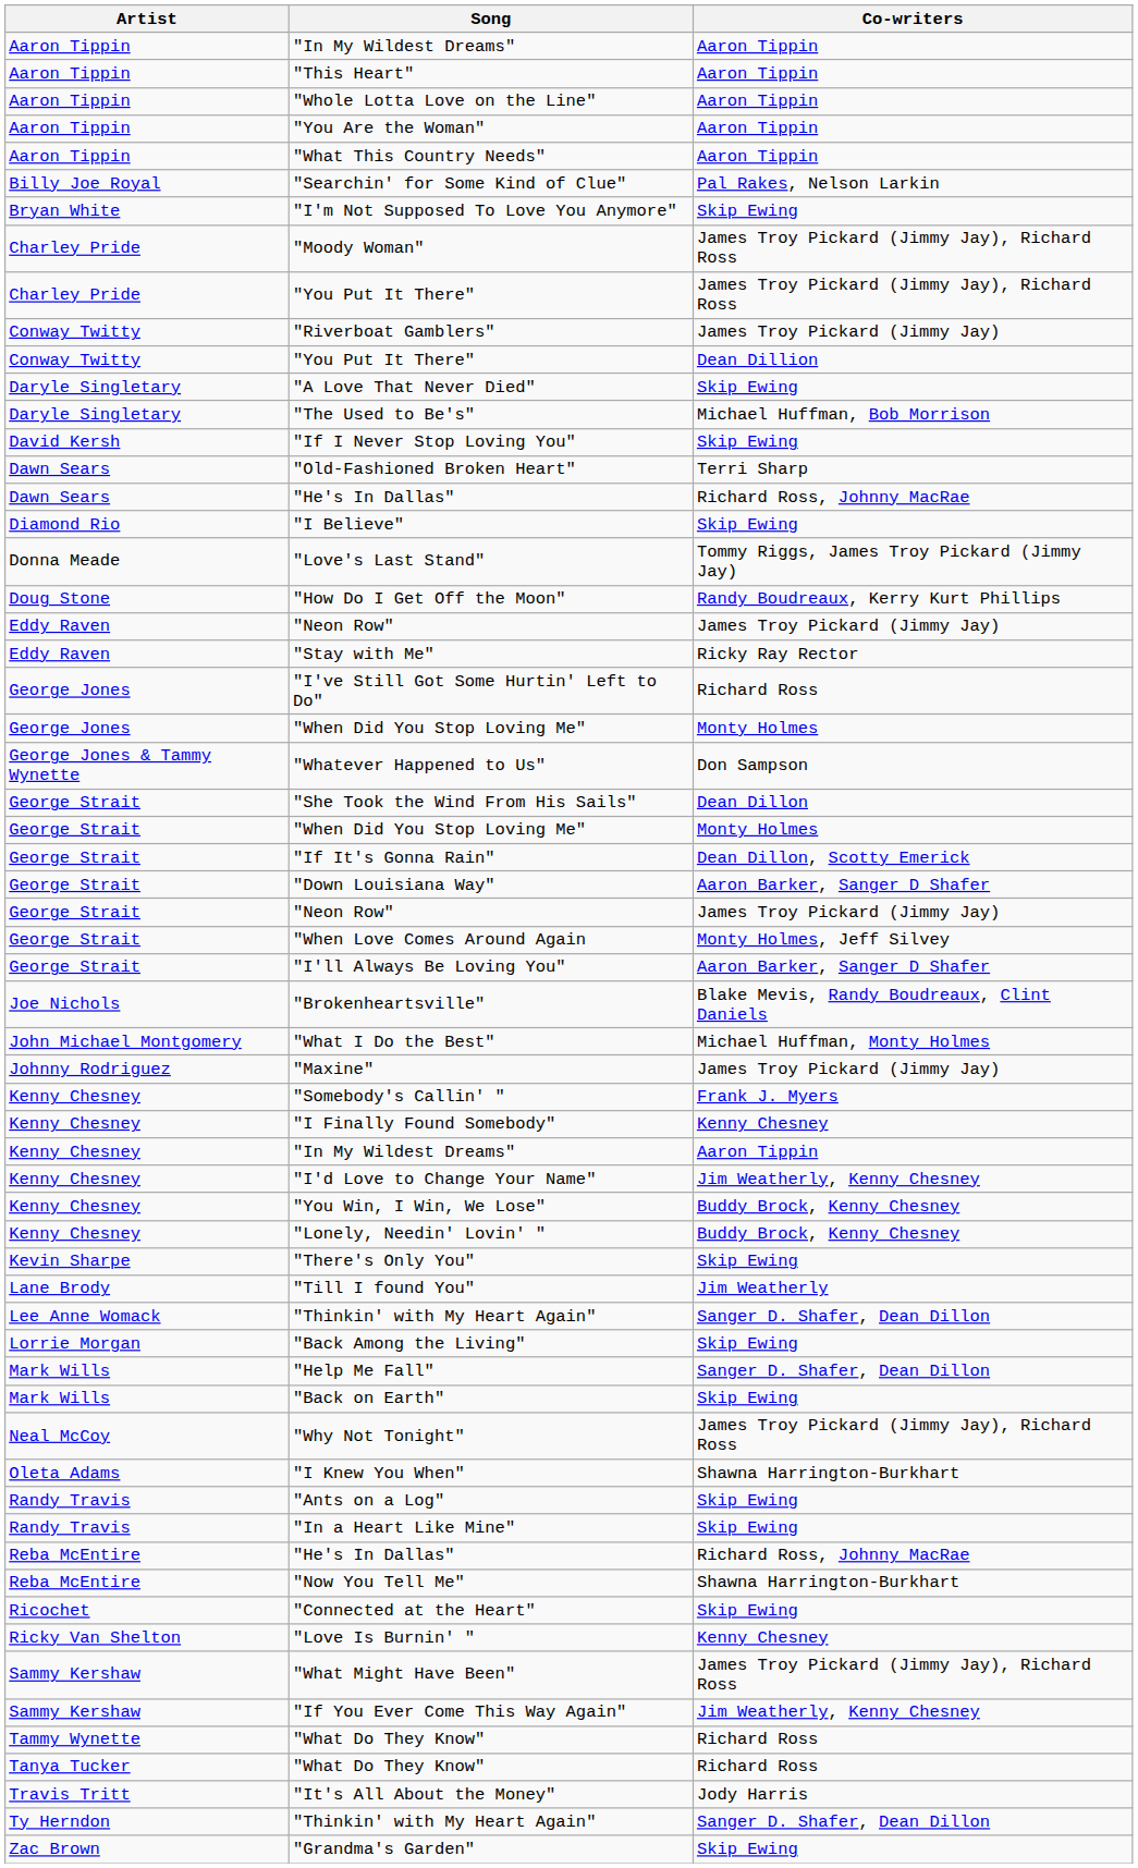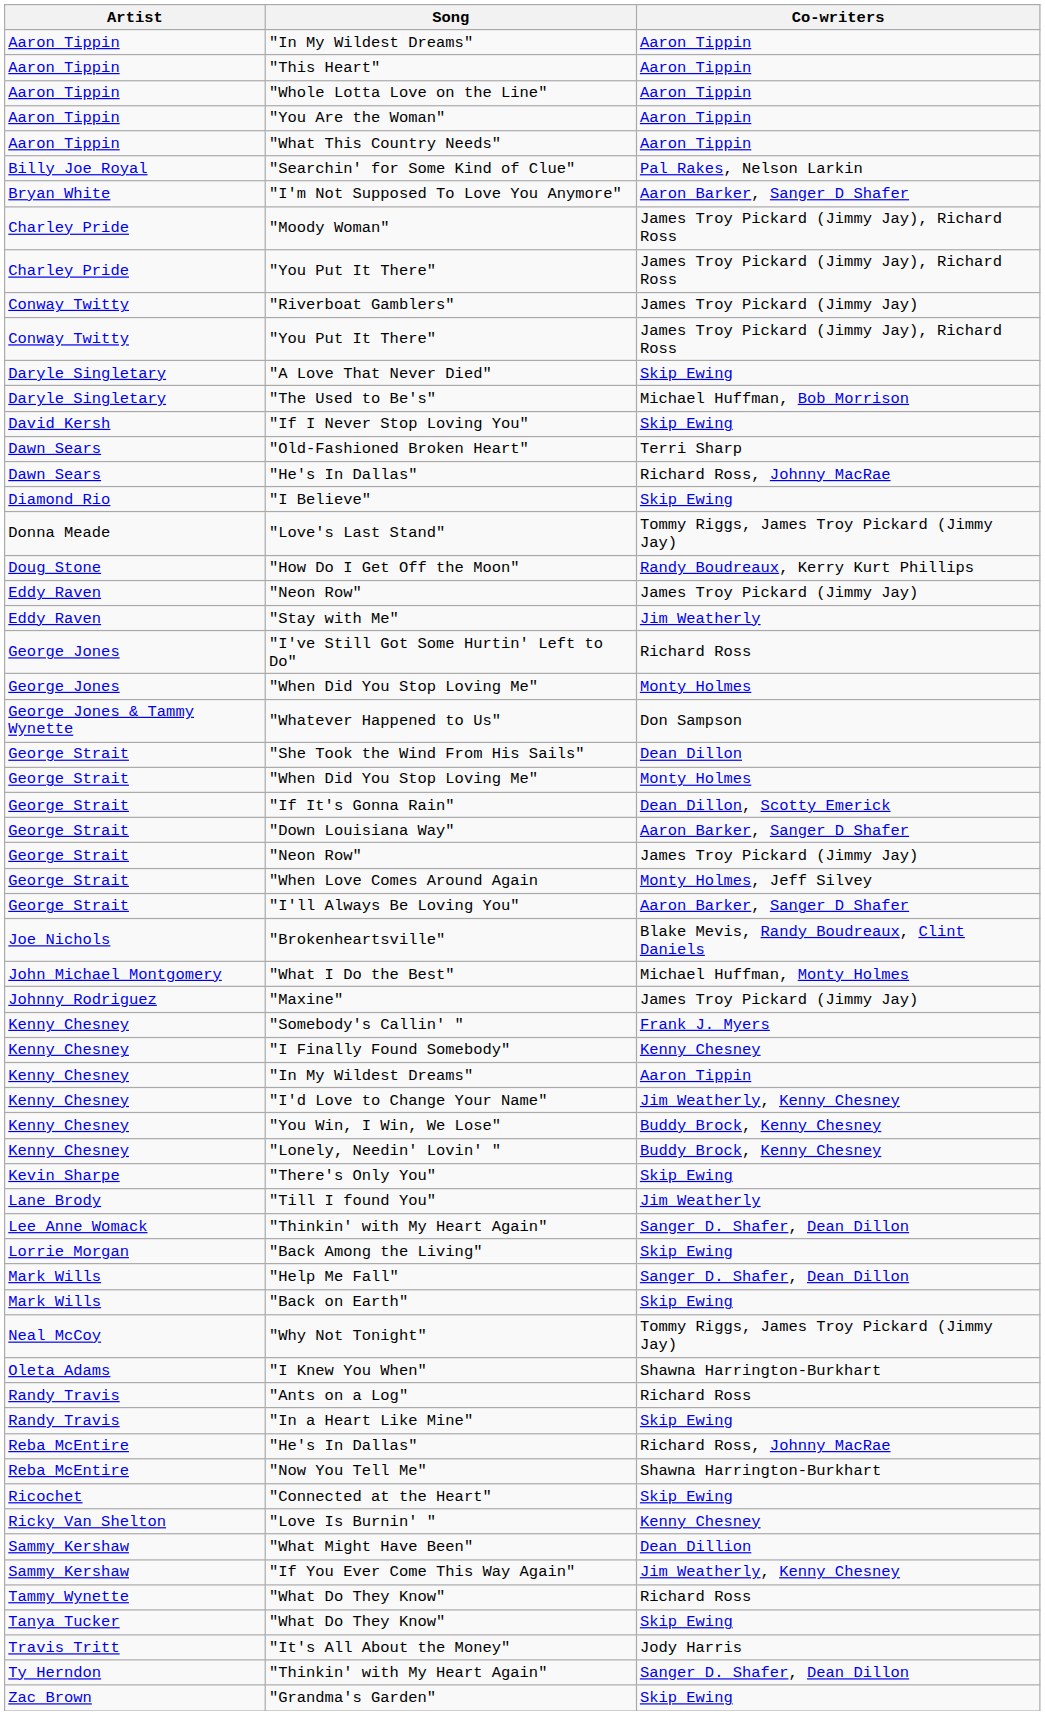 <table class="wikitable sortable">
 <tr>
 <th>Artist</th>
 <th>Song</th>
 <th>Co-writers</th>
 </tr>
 <tr>
 <td><a href='#'>Aaron Tippin</a></td>
 <td>"In My Wildest Dreams"</td>
 <td><a href='#'>Aaron Tippin</a></td>
 </tr>
 <tr>
 <td><a href='#'>Aaron Tippin</a></td>
 <td>"This Heart"</td>
 <td><a href='#'>Aaron Tippin</a></td>
 </tr>
 <tr>
 <td><a href='#'>Aaron Tippin</a></td>
 <td>"Whole Lotta Love on the Line"</td>
 <td><a href='#'>Aaron Tippin</a></td>
 </tr>
 <tr>
 <td><a href='#'>Aaron Tippin</a></td>
 <td>"You Are the Woman"</td>
 <td><a href='#'>Aaron Tippin</a></td>
 </tr>
 <tr>
 <td><a href='#'>Aaron Tippin</a></td>
 <td>"What This Country Needs"</td>
 <td><a href='#'>Aaron Tippin</a></td>
 </tr>
 <tr>
 <td><a href='#'>Billy Joe Royal</a></td>
 <td>"Searchin' for Some Kind of Clue"</td>
 <td><a href='#'>Pal Rakes</a>, Nelson Larkin</td>
 </tr>
 <tr>
 <td><a href='#'>Bryan White</a></td>
 <td>"I'm Not Supposed To Love You Anymore"</td>
-<td><a href='#'>Skip Ewing</a></td>
+<td><a href='#'>Aaron Barker</a>, <a href='#'>Sanger D Shafer</a></td>
 </tr>
 <tr>
 <td><a href='#'>Charley Pride</a></td>
 <td>"Moody Woman"</td>
 <td>James Troy Pickard (Jimmy Jay), Richard Ross</td>
 </tr>
 <tr>
 <td><a href='#'>Charley Pride</a></td>
 <td>"You Put It There"</td>
 <td>James Troy Pickard (Jimmy Jay), Richard Ross</td>
 </tr>
 <tr>
 <td><a href='#'>Conway Twitty</a></td>
 <td>"Riverboat Gamblers"</td>
 <td>James Troy Pickard (Jimmy Jay)</td>
 </tr>
 <tr>
 <td><a href='#'>Conway Twitty</a></td>
 <td>"You Put It There"</td>
-<td><a href='#'>Dean Dillion</a></td>
+<td>James Troy Pickard (Jimmy Jay), Richard Ross</td>
 </tr>
 <tr>
 <td><a href='#'>Daryle Singletary</a></td>
 <td>"A Love That Never Died"</td>
 <td><a href='#'>Skip Ewing</a></td>
 </tr>
 <tr>
 <td><a href='#'>Daryle Singletary</a></td>
 <td>"The Used to Be's"</td>
 <td>Michael Huffman, <a href='#'>Bob Morrison</a></td>
 </tr>
 <tr>
 <td><a href='#'>David Kersh</a></td>
 <td>"If I Never Stop Loving You"</td>
 <td><a href='#'>Skip Ewing</a></td>
 </tr>
 <tr>
 <td><a href='#'>Dawn Sears</a></td>
 <td>"Old-Fashioned Broken Heart"</td>
 <td>Terri Sharp</td>
 </tr>
 <tr>
 <td><a href='#'>Dawn Sears</a></td>
 <td>"He's In Dallas"</td>
 <td>Richard Ross, <a href='#'>Johnny MacRae</a></td>
 </tr>
 <tr>
 <td><a href='#'>Diamond Rio</a></td>
 <td>"I Believe"</td>
 <td><a href='#'>Skip Ewing</a></td>
 </tr>
 <tr>
 <td>Donna Meade</td>
 <td>"Love's Last Stand"</td>
 <td>Tommy Riggs, James Troy Pickard (Jimmy Jay)</td>
 </tr>
 <tr>
 <td><a href='#'>Doug Stone</a></td>
 <td>"How Do I Get Off the Moon"</td>
 <td><a href='#'>Randy Boudreaux</a>, Kerry Kurt Phillips</td>
 </tr>
 <tr>
 <td><a href='#'>Eddy Raven</a></td>
 <td>"Neon Row"</td>
 <td>James Troy Pickard (Jimmy Jay)</td>
 </tr>
 <tr>
 <td><a href='#'>Eddy Raven</a></td>
 <td>"Stay with Me"</td>
-<td>Ricky Ray Rector</td>
+<td><a href='#'>Jim Weatherly</a></td>
 </tr>
 <tr>
 <td><a href='#'>George Jones</a></td>
 <td>"I've Still Got Some Hurtin' Left to Do"</td>
 <td>Richard Ross</td>
 </tr>
 <tr>
 <td><a href='#'>George Jones</a></td>
 <td>"When Did You Stop Loving Me"</td>
 <td><a href='#'>Monty Holmes</a></td>
 </tr>
 <tr>
 <td><a href='#'>George Jones & Tammy Wynette</a></td>
 <td>"Whatever Happened to Us"</td>
 <td>Don Sampson</td>
 </tr>
 <tr>
 <td><a href='#'>George Strait</a></td>
 <td>"She Took the Wind From His Sails"</td>
 <td><a href='#'>Dean Dillon</a></td>
 </tr>
 <tr>
 <td><a href='#'>George Strait</a></td>
 <td>"When Did You Stop Loving Me"</td>
 <td><a href='#'>Monty Holmes</a></td>
 </tr>
 <tr>
 <td><a href='#'>George Strait</a></td>
 <td>"If It's Gonna Rain"</td>
 <td><a href='#'>Dean Dillon</a>, <a href='#'>Scotty Emerick</a></td>
 </tr>
 <tr>
 <td><a href='#'>George Strait</a></td>
 <td>"Down Louisiana Way"</td>
 <td><a href='#'>Aaron Barker</a>, <a href='#'>Sanger D Shafer</a></td>
 </tr>
 <tr>
 <td><a href='#'>George Strait</a></td>
 <td>"Neon Row"</td>
 <td>James Troy Pickard (Jimmy Jay)</td>
 </tr>
 <tr>
 <td><a href='#'>George Strait</a></td>
 <td>"When Love Comes Around Again</td>
 <td><a href='#'>Monty Holmes</a>, Jeff Silvey</td>
 </tr>
 <tr>
 <td><a href='#'>George Strait</a></td>
 <td>"I'll Always Be Loving You"</td>
 <td><a href='#'>Aaron Barker</a>, <a href='#'>Sanger D Shafer</a></td>
 </tr>
 <tr>
 <td><a href='#'>Joe Nichols</a></td>
 <td>"Brokenheartsville"</td>
 <td>Blake Mevis, <a href='#'>Randy Boudreaux</a>, <a href='#'>Clint Daniels</a></td>
 </tr>
 <tr>
 <td><a href='#'>John Michael Montgomery</a></td>
 <td>"What I Do the Best"</td>
 <td>Michael Huffman, <a href='#'>Monty Holmes</a></td>
 </tr>
 <tr>
 <td><a href='#'>Johnny Rodriguez</a></td>
 <td>"Maxine"</td>
 <td>James Troy Pickard (Jimmy Jay)</td>
 </tr>
 <tr>
 <td><a href='#'>Kenny Chesney</a></td>
 <td>"Somebody's Callin' "</td>
 <td><a href='#'>Frank J. Myers</a></td>
 </tr>
 <tr>
 <td><a href='#'>Kenny Chesney</a></td>
 <td>"I Finally Found Somebody"</td>
 <td><a href='#'>Kenny Chesney</a></td>
 </tr>
 <tr>
 <td><a href='#'>Kenny Chesney</a></td>
 <td>"In My Wildest Dreams"</td>
 <td><a href='#'>Aaron Tippin</a></td>
 </tr>
 <tr>
 <td><a href='#'>Kenny Chesney</a></td>
 <td>"I'd Love to Change Your Name"</td>
 <td><a href='#'>Jim Weatherly</a>, <a href='#'>Kenny Chesney</a></td>
 </tr>
 <tr>
 <td><a href='#'>Kenny Chesney</a></td>
 <td>"You Win, I Win, We Lose"</td>
 <td><a href='#'>Buddy Brock</a>, <a href='#'>Kenny Chesney</a></td>
 </tr>
 <tr>
 <td><a href='#'>Kenny Chesney</a></td>
 <td>"Lonely, Needin' Lovin' "</td>
 <td><a href='#'>Buddy Brock</a>, <a href='#'>Kenny Chesney</a></td>
 </tr>
 <tr>
 <td><a href='#'>Kevin Sharpe</a></td>
 <td>"There's Only You"</td>
 <td><a href='#'>Skip Ewing</a></td>
 </tr>
 <tr>
 <td><a href='#'>Lane Brody</a></td>
 <td>"Till I found You"</td>
 <td><a href='#'>Jim Weatherly</a></td>
 </tr>
 <tr>
 <td><a href='#'>Lee Anne Womack</a></td>
 <td>"Thinkin' with My Heart Again"</td>
 <td><a href='#'>Sanger D. Shafer</a>, <a href='#'>Dean Dillon</a></td>
 </tr>
 <tr>
 <td><a href='#'>Lorrie Morgan</a></td>
 <td>"Back Among the Living"</td>
 <td><a href='#'>Skip Ewing</a></td>
 </tr>
 <tr>
 <td><a href='#'>Mark Wills</a></td>
 <td>"Help Me Fall"</td>
 <td><a href='#'>Sanger D. Shafer</a>, <a href='#'>Dean Dillon</a></td>
 </tr>
 <tr>
 <td><a href='#'>Mark Wills</a></td>
 <td>"Back on Earth"</td>
 <td><a href='#'>Skip Ewing</a></td>
 </tr>
 <tr>
 <td><a href='#'>Neal McCoy</a></td>
 <td>"Why Not Tonight"</td>
-<td>James Troy Pickard (Jimmy Jay), Richard Ross</td>
+<td>Tommy Riggs, James Troy Pickard (Jimmy Jay)</td>
 </tr>
 <tr>
 <td><a href='#'>Oleta Adams</a></td>
 <td>"I Knew You When"</td>
 <td>Shawna Harrington-Burkhart</td>
 </tr>
 <tr>
 <td><a href='#'>Randy Travis</a></td>
 <td>"Ants on a Log"</td>
-<td><a href='#'>Skip Ewing</a></td>
+<td>Richard Ross</td>
 </tr>
 <tr>
 <td><a href='#'>Randy Travis</a></td>
 <td>"In a Heart Like Mine"</td>
 <td><a href='#'>Skip Ewing</a></td>
 </tr>
 <tr>
 <td><a href='#'>Reba McEntire</a></td>
 <td>"He's In Dallas"</td>
 <td>Richard Ross, <a href='#'>Johnny MacRae</a></td>
 </tr>
 <tr>
 <td><a href='#'>Reba McEntire</a></td>
 <td>"Now You Tell Me"</td>
 <td>Shawna Harrington-Burkhart</td>
 </tr>
 <tr>
 <td><a href='#'>Ricochet</a></td>
 <td>"Connected at the Heart"</td>
 <td><a href='#'>Skip Ewing</a></td>
 </tr>
 <tr>
 <td><a href='#'>Ricky Van Shelton</a></td>
 <td>"Love Is Burnin' "</td>
 <td><a href='#'>Kenny Chesney</a></td>
 </tr>
 <tr>
 <td><a href='#'>Sammy Kershaw</a></td>
 <td>"What Might Have Been"</td>
-<td>James Troy Pickard (Jimmy Jay), Richard Ross</td>
+<td><a href='#'>Dean Dillion</a></td>
 </tr>
 <tr>
 <td><a href='#'>Sammy Kershaw</a></td>
 <td>"If You Ever Come This Way Again"</td>
 <td><a href='#'>Jim Weatherly</a>, <a href='#'>Kenny Chesney</a></td>
 </tr>
 <tr>
 <td><a href='#'>Tammy Wynette</a></td>
 <td>"What Do They Know"</td>
 <td>Richard Ross</td>
 </tr>
 <tr>
 <td><a href='#'>Tanya Tucker</a></td>
 <td>"What Do They Know"</td>
-<td>Richard Ross</td>
+<td><a href='#'>Skip Ewing</a></td>
 </tr>
 <tr>
 <td><a href='#'>Travis Tritt</a></td>
 <td>"It's All About the Money"</td>
 <td>Jody Harris</td>
 </tr>
 <tr>
 <td><a href='#'>Ty Herndon</a></td>
 <td>"Thinkin' with My Heart Again"</td>
 <td><a href='#'>Sanger D. Shafer</a>, <a href='#'>Dean Dillon</a></td>
 </tr>
 <tr>
 <td><a href='#'>Zac Brown</a></td>
 <td>"Grandma's Garden"</td>
 <td><a href='#'>Skip Ewing</a></td>
 </tr>
 </table>
